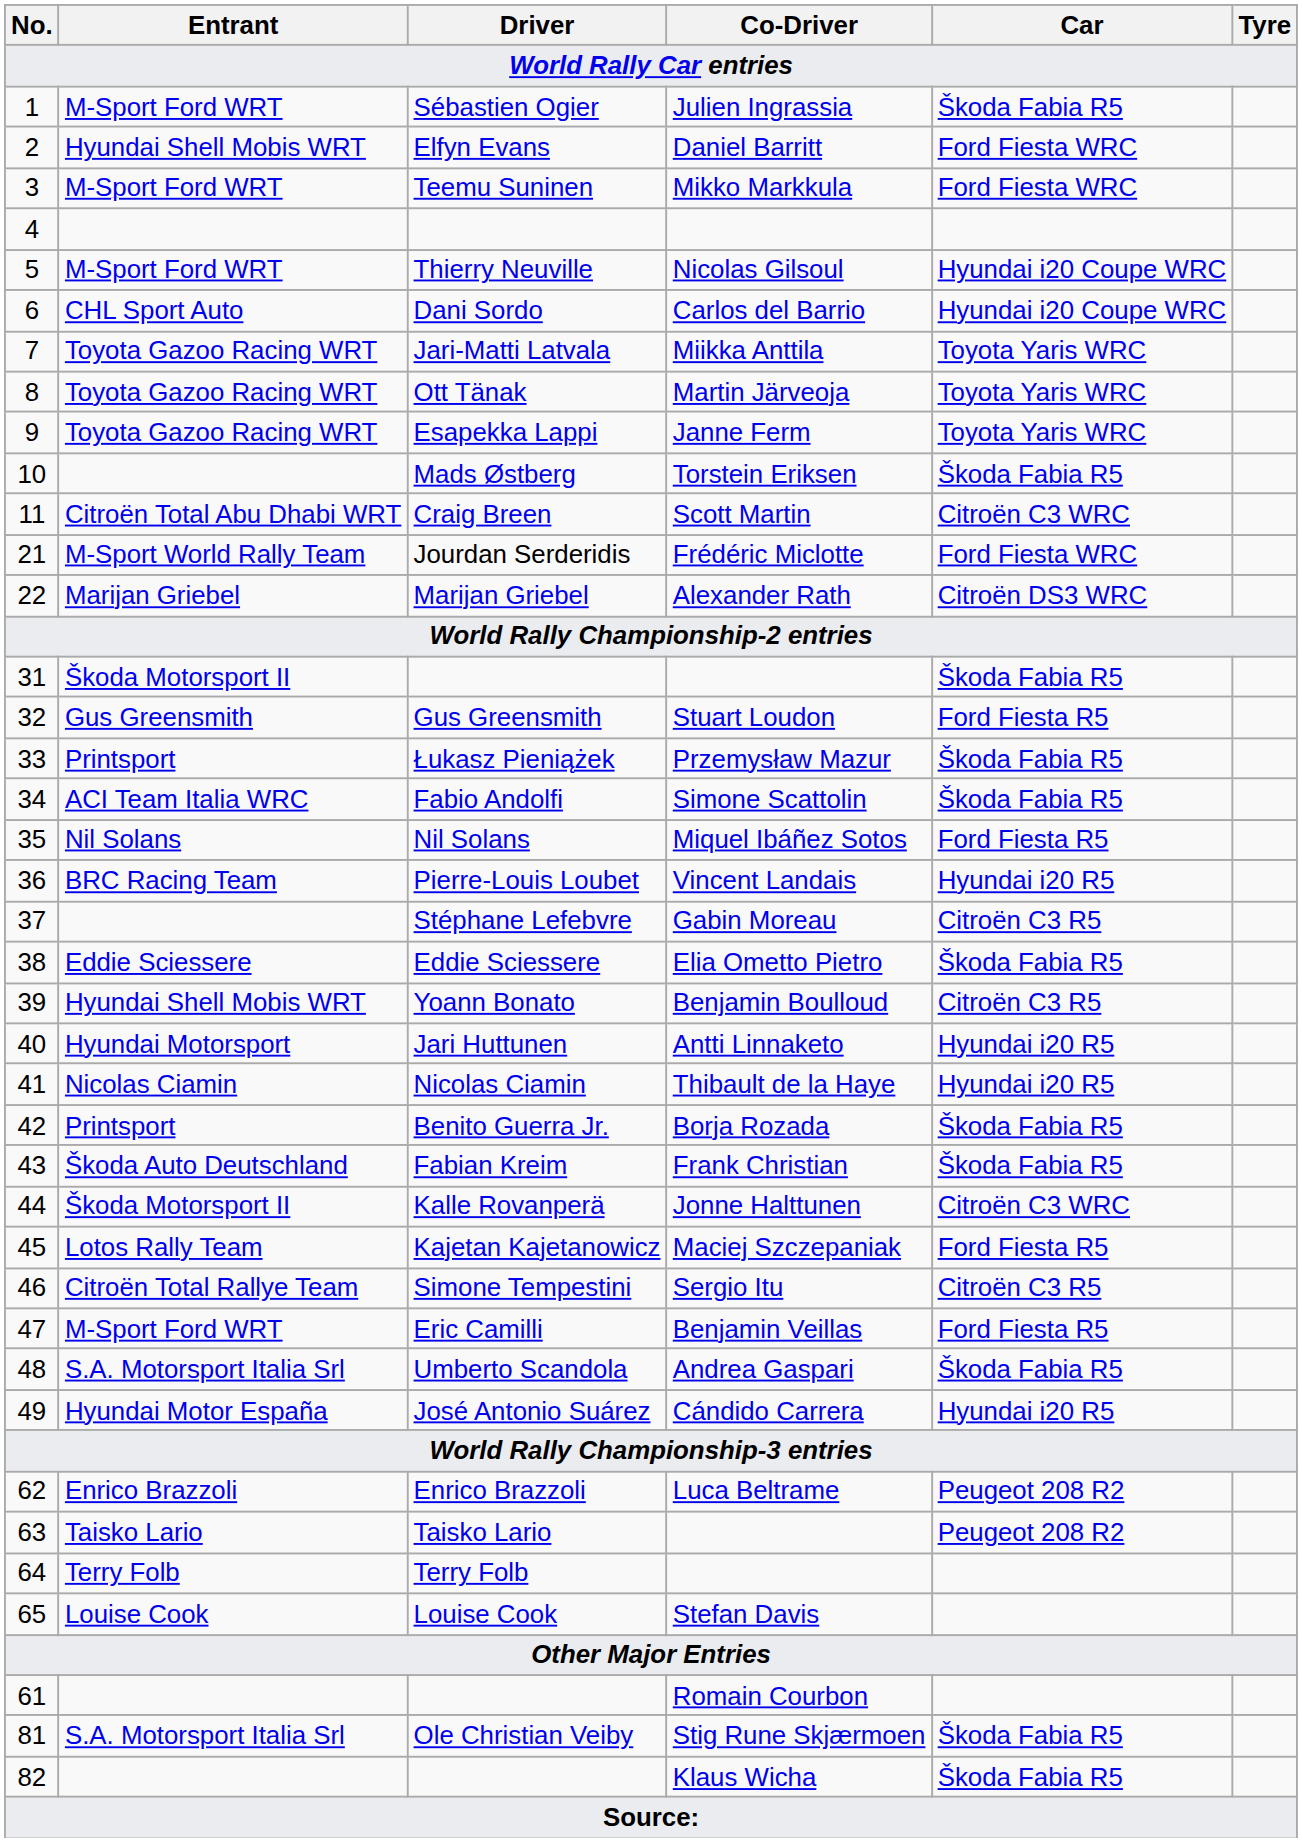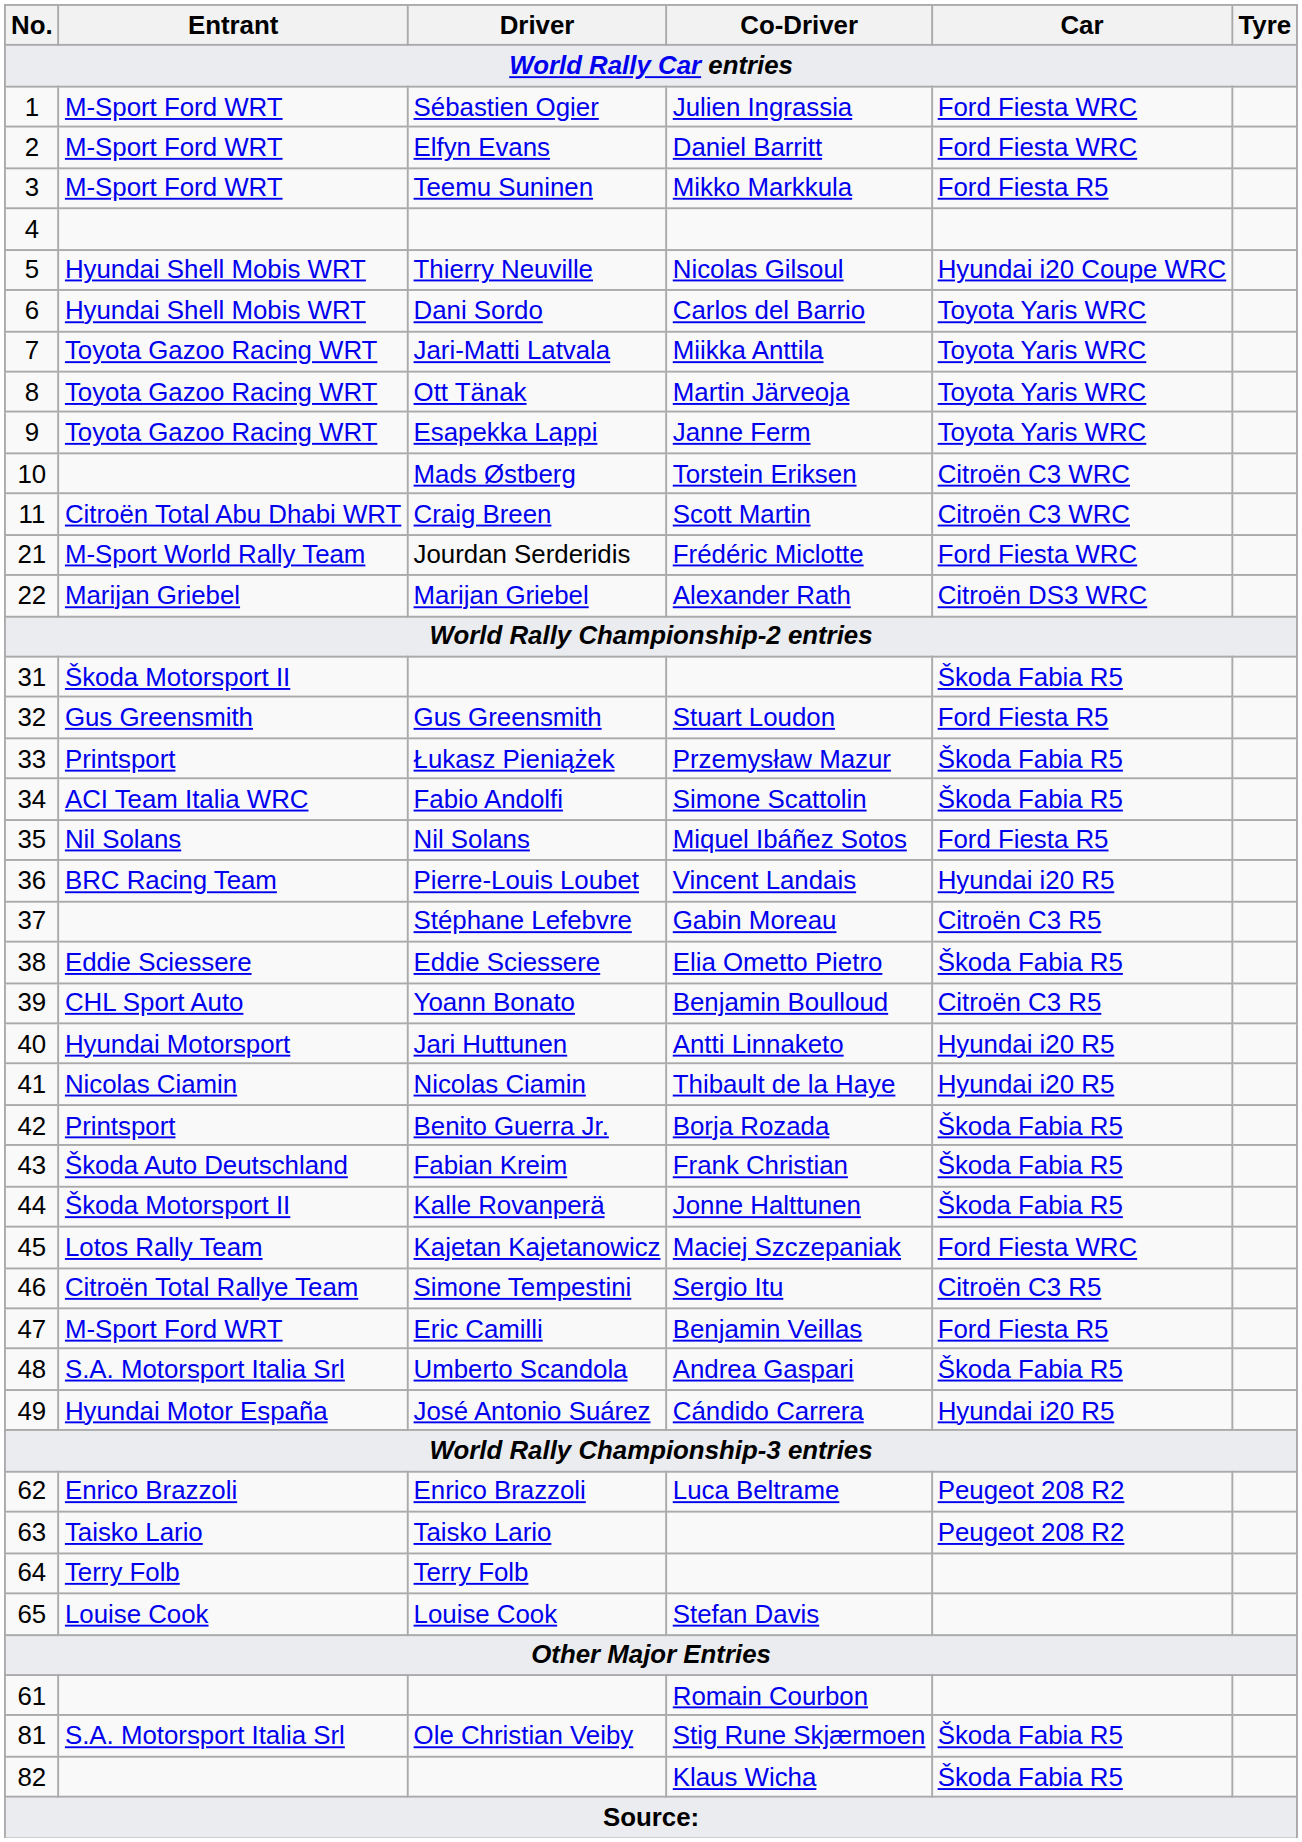 <table class="wikitable" style="font-size: 85%;">
 <tr>
 <th>No.</th>
 <th>Entrant</th>
 <th>Driver</th>
 <th>Co-Driver</th>
 <th>Car</th>
 <th>Tyre</th>
 </tr>
 <tr>
 <td style="background-color:#EAECF0; text-align:center" colspan="6"><strong><em><a href='#'>World Rally Car</a> entries</em></strong></td>
 </tr>
 <tr>
 <td align="center">1</td>
 <td> <a href='#'>M-Sport Ford WRT</a></td>
 <td> <a href='#'>Sébastien Ogier</a></td>
 <td> <a href='#'>Julien Ingrassia</a></td>
-<td><a href='#'>Škoda Fabia R5</a></td>
+<td><a href='#'>Ford Fiesta WRC</a></td>
 <td align="center"></td>
 </tr>
 <tr>
 <td align="center">2</td>
-<td> <a href='#'>Hyundai Shell Mobis WRT</a></td>
+<td> <a href='#'>M-Sport Ford WRT</a></td>
 <td> <a href='#'>Elfyn Evans</a></td>
 <td> <a href='#'>Daniel Barritt</a></td>
 <td><a href='#'>Ford Fiesta WRC</a></td>
 <td align="center"></td>
 </tr>
 <tr>
 <td align="center">3</td>
 <td> <a href='#'>M-Sport Ford WRT</a></td>
 <td> <a href='#'>Teemu Suninen</a></td>
 <td> <a href='#'>Mikko Markkula</a></td>
-<td><a href='#'>Ford Fiesta WRC</a></td>
+<td><a href='#'>Ford Fiesta R5</a></td>
 <td align="center"></td>
 </tr>
 <tr>
 <td align="center">4</td>
 <td></td>
 <td></td>
 <td></td>
 <td></td>
 <td align="center"></td>
 </tr>
 <tr>
 <td align="center">5</td>
-<td> <a href='#'>M-Sport Ford WRT</a></td>
+<td> <a href='#'>Hyundai Shell Mobis WRT</a></td>
 <td> <a href='#'>Thierry Neuville</a></td>
 <td> <a href='#'>Nicolas Gilsoul</a></td>
 <td><a href='#'>Hyundai i20 Coupe WRC</a></td>
 <td align="center"></td>
 </tr>
 <tr>
 <td align="center">6</td>
-<td> <a href='#'>CHL Sport Auto</a></td>
+<td> <a href='#'>Hyundai Shell Mobis WRT</a></td>
 <td> <a href='#'>Dani Sordo</a></td>
 <td> <a href='#'>Carlos del Barrio</a></td>
-<td><a href='#'>Hyundai i20 Coupe WRC</a></td>
+<td><a href='#'>Toyota Yaris WRC</a></td>
 <td align="center"></td>
 </tr>
 <tr>
 <td align="center">7</td>
 <td> <a href='#'>Toyota Gazoo Racing WRT</a></td>
 <td> <a href='#'>Jari-Matti Latvala</a></td>
 <td> <a href='#'>Miikka Anttila</a></td>
 <td><a href='#'>Toyota Yaris WRC</a></td>
 <td align="center"></td>
 </tr>
 <tr>
 <td align="center">8</td>
 <td> <a href='#'>Toyota Gazoo Racing WRT</a></td>
 <td> <a href='#'>Ott Tänak</a></td>
 <td> <a href='#'>Martin Järveoja</a></td>
 <td><a href='#'>Toyota Yaris WRC</a></td>
 <td align="center"></td>
 </tr>
 <tr>
 <td align="center">9</td>
 <td> <a href='#'>Toyota Gazoo Racing WRT</a></td>
 <td> <a href='#'>Esapekka Lappi</a></td>
 <td> <a href='#'>Janne Ferm</a></td>
 <td><a href='#'>Toyota Yaris WRC</a></td>
 <td align="center"></td>
 </tr>
 <tr>
 <td align="center">10</td>
 <td></td>
 <td> <a href='#'>Mads Østberg</a></td>
 <td> <a href='#'>Torstein Eriksen</a></td>
-<td><a href='#'>Škoda Fabia R5</a></td>
+<td><a href='#'>Citroën C3 WRC</a></td>
 <td align="center"></td>
 </tr>
 <tr>
 <td align="center">11</td>
 <td> <a href='#'>Citroën Total Abu Dhabi WRT</a></td>
 <td> <a href='#'>Craig Breen</a></td>
 <td> <a href='#'>Scott Martin</a></td>
 <td><a href='#'>Citroën C3 WRC</a></td>
 <td align="center"></td>
 </tr>
 <tr>
 <td align="center">21</td>
 <td> <a href='#'>M-Sport World Rally Team</a></td>
 <td> Jourdan Serderidis</td>
 <td> <a href='#'>Frédéric Miclotte</a></td>
 <td><a href='#'>Ford Fiesta WRC</a></td>
 <td align="center"></td>
 </tr>
 <tr>
 <td align="center">22</td>
 <td> <a href='#'>Marijan Griebel</a></td>
 <td> <a href='#'>Marijan Griebel</a></td>
 <td> <a href='#'>Alexander Rath</a></td>
 <td><a href='#'>Citroën DS3 WRC</a></td>
 <td align="center"></td>
 </tr>
 <tr>
 <td style="background-color:#EAECF0; text-align:center" colspan="6"><strong><em>World Rally Championship-2 entries</em></strong></td>
 </tr>
 <tr>
 <td align="center">31</td>
 <td> <a href='#'>Škoda Motorsport II</a></td>
 <td></td>
 <td></td>
 <td><a href='#'>Škoda Fabia R5</a></td>
 <td align="center"></td>
 </tr>
 <tr>
 <td align="center">32</td>
 <td> <a href='#'>Gus Greensmith</a></td>
 <td> <a href='#'>Gus Greensmith</a></td>
 <td> <a href='#'>Stuart Loudon</a></td>
 <td><a href='#'>Ford Fiesta R5</a></td>
 <td align="center"></td>
 </tr>
 <tr>
 <td align="center">33</td>
 <td> <a href='#'>Printsport</a></td>
 <td> <a href='#'>Łukasz Pieniążek</a></td>
 <td> <a href='#'>Przemysław Mazur</a></td>
 <td><a href='#'>Škoda Fabia R5</a></td>
 <td align="center"></td>
 </tr>
 <tr>
 <td align="center">34</td>
 <td> <a href='#'>ACI Team Italia WRC</a></td>
 <td> <a href='#'>Fabio Andolfi</a></td>
 <td> <a href='#'>Simone Scattolin</a></td>
 <td><a href='#'>Škoda Fabia R5</a></td>
 <td align="center"></td>
 </tr>
 <tr>
 <td align="center">35</td>
 <td> <a href='#'>Nil Solans</a></td>
 <td> <a href='#'>Nil Solans</a></td>
 <td> <a href='#'>Miquel Ibáñez Sotos</a></td>
 <td><a href='#'>Ford Fiesta R5</a></td>
 <td align="center"></td>
 </tr>
 <tr>
 <td align="center">36</td>
 <td> <a href='#'>BRC Racing Team</a></td>
 <td> <a href='#'>Pierre-Louis Loubet</a></td>
 <td> <a href='#'>Vincent Landais</a></td>
 <td><a href='#'>Hyundai i20 R5</a></td>
 <td align="center"></td>
 </tr>
 <tr>
 <td align="center">37</td>
 <td></td>
 <td> <a href='#'>Stéphane Lefebvre</a></td>
 <td> <a href='#'>Gabin Moreau</a></td>
 <td><a href='#'>Citroën C3 R5</a></td>
 <td align="center"></td>
 </tr>
 <tr>
 <td align="center">38</td>
 <td> <a href='#'>Eddie Sciessere</a></td>
 <td> <a href='#'>Eddie Sciessere</a></td>
 <td> <a href='#'>Elia Ometto Pietro</a></td>
 <td><a href='#'>Škoda Fabia R5</a></td>
 <td align="center"></td>
 </tr>
 <tr>
 <td align="center">39</td>
-<td> <a href='#'>Hyundai Shell Mobis WRT</a></td>
+<td> <a href='#'>CHL Sport Auto</a></td>
 <td> <a href='#'>Yoann Bonato</a></td>
 <td> <a href='#'>Benjamin Boulloud</a></td>
 <td><a href='#'>Citroën C3 R5</a></td>
 <td align="center"></td>
 </tr>
 <tr>
 <td align="center">40</td>
 <td> <a href='#'>Hyundai Motorsport</a></td>
 <td> <a href='#'>Jari Huttunen</a></td>
 <td> <a href='#'>Antti Linnaketo</a></td>
 <td><a href='#'>Hyundai i20 R5</a></td>
 <td align="center"></td>
 </tr>
 <tr>
 <td align="center">41</td>
 <td> <a href='#'>Nicolas Ciamin</a></td>
 <td> <a href='#'>Nicolas Ciamin</a></td>
 <td> <a href='#'>Thibault de la Haye</a></td>
 <td><a href='#'>Hyundai i20 R5</a></td>
 <td align="center"></td>
 </tr>
 <tr>
 <td align="center">42</td>
 <td> <a href='#'>Printsport</a></td>
 <td> <a href='#'>Benito Guerra Jr.</a></td>
 <td> <a href='#'>Borja Rozada</a></td>
 <td><a href='#'>Škoda Fabia R5</a></td>
 <td align="center"></td>
 </tr>
 <tr>
 <td align="center">43</td>
 <td> <a href='#'>Škoda Auto Deutschland</a></td>
 <td> <a href='#'>Fabian Kreim</a></td>
 <td> <a href='#'>Frank Christian</a></td>
 <td><a href='#'>Škoda Fabia R5</a></td>
 <td align="center"></td>
 </tr>
 <tr>
 <td align="center">44</td>
 <td> <a href='#'>Škoda Motorsport II</a></td>
 <td> <a href='#'>Kalle Rovanperä</a></td>
 <td> <a href='#'>Jonne Halttunen</a></td>
-<td><a href='#'>Citroën C3 WRC</a></td>
+<td><a href='#'>Škoda Fabia R5</a></td>
 <td align="center"></td>
 </tr>
 <tr>
 <td align="center">45</td>
 <td> <a href='#'>Lotos Rally Team</a></td>
 <td> <a href='#'>Kajetan Kajetanowicz</a></td>
 <td> <a href='#'>Maciej Szczepaniak</a></td>
-<td><a href='#'>Ford Fiesta R5</a></td>
+<td><a href='#'>Ford Fiesta WRC</a></td>
 <td align="center"></td>
 </tr>
 <tr>
 <td align="center">46</td>
 <td> <a href='#'>Citroën Total Rallye Team</a></td>
 <td> <a href='#'>Simone Tempestini</a></td>
 <td> <a href='#'>Sergio Itu</a></td>
 <td><a href='#'>Citroën C3 R5</a></td>
 <td align="center"></td>
 </tr>
 <tr>
 <td align="center">47</td>
 <td> <a href='#'>M-Sport Ford WRT</a></td>
 <td> <a href='#'>Eric Camilli</a></td>
 <td> <a href='#'>Benjamin Veillas</a></td>
 <td><a href='#'>Ford Fiesta R5</a></td>
 <td align="center"></td>
 </tr>
 <tr>
 <td align="center">48</td>
 <td> <a href='#'>S.A. Motorsport Italia Srl</a></td>
 <td> <a href='#'>Umberto Scandola</a></td>
 <td> <a href='#'>Andrea Gaspari</a></td>
 <td><a href='#'>Škoda Fabia R5</a></td>
 <td align="center"></td>
 </tr>
 <tr>
 <td align="center">49</td>
 <td> <a href='#'>Hyundai Motor España</a></td>
 <td> <a href='#'>José Antonio Suárez</a></td>
 <td> <a href='#'>Cándido Carrera</a></td>
 <td><a href='#'>Hyundai i20 R5</a></td>
 <td align="center"></td>
 </tr>
 <tr>
 <td style="background-color:#EAECF0; text-align:center" colspan="6"><strong><em>World Rally Championship-3 entries</em></strong></td>
 </tr>
 <tr>
 <td align="center">62</td>
 <td> <a href='#'>Enrico Brazzoli</a></td>
 <td> <a href='#'>Enrico Brazzoli</a></td>
 <td> <a href='#'>Luca Beltrame</a></td>
 <td><a href='#'>Peugeot 208 R2</a></td>
 <td align="center"></td>
 </tr>
 <tr>
 <td align="center">63</td>
 <td> <a href='#'>Taisko Lario</a></td>
 <td> <a href='#'>Taisko Lario</a></td>
 <td></td>
 <td><a href='#'>Peugeot 208 R2</a></td>
 <td align="center"></td>
 </tr>
 <tr>
 <td align="center">64</td>
 <td> <a href='#'>Terry Folb</a></td>
 <td> <a href='#'>Terry Folb</a></td>
 <td></td>
 <td></td>
 <td align="center"></td>
 </tr>
 <tr>
 <td align="center">65</td>
 <td> <a href='#'>Louise Cook</a></td>
 <td> <a href='#'>Louise Cook</a></td>
 <td> <a href='#'>Stefan Davis</a></td>
 <td></td>
 <td align="center"></td>
 </tr>
 <tr>
 <td style="background-color:#EAECF0; text-align:center" colspan="6"><strong><em>Other Major Entries</em></strong></td>
 </tr>
 <tr>
 <td align="center">61</td>
 <td></td>
 <td></td>
 <td> <a href='#'>Romain Courbon</a></td>
 <td></td>
 <td align="center"></td>
 </tr>
 <tr>
 <td align="center">81</td>
 <td> <a href='#'>S.A. Motorsport Italia Srl</a></td>
 <td> <a href='#'>Ole Christian Veiby</a></td>
 <td> <a href='#'>Stig Rune Skjærmoen</a></td>
 <td><a href='#'>Škoda Fabia R5</a></td>
 <td align="center"></td>
 </tr>
 <tr>
 <td align="center">82</td>
 <td></td>
 <td></td>
 <td> <a href='#'>Klaus Wicha</a></td>
 <td><a href='#'>Škoda Fabia R5</a></td>
 <td align="center"></td>
 </tr>
 <tr>
 <td style="background-color:#EAECF0; text-align:center" colspan="6"><strong>Source:</strong></td>
 </tr>
 </table>
